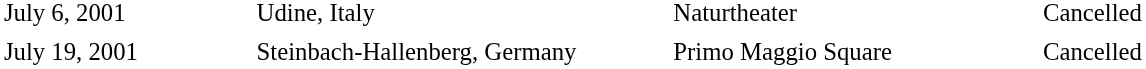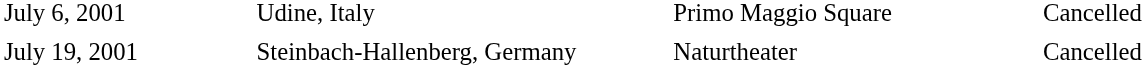 <table cellpadding="2" style="border: 0px solid darkgray; font-size:90%">
 <tr>
 <th width="150"></th>
 <th width="250"></th>
 <th width="220"></th>
 <th width="700"></th>
 </tr>
 <tr border="0">
 <td>July 6, 2001</td>
 <td>Udine, Italy</td>
-<td>Naturtheater</td>
+<td>Primo Maggio Square</td>
 <td>Cancelled </td>
 </tr>
 <tr>
 <td>July 19, 2001</td>
 <td>Steinbach-Hallenberg, Germany</td>
-<td>Primo Maggio Square</td>
+<td>Naturtheater</td>
 <td>Cancelled </td>
 </tr>
 </table>
